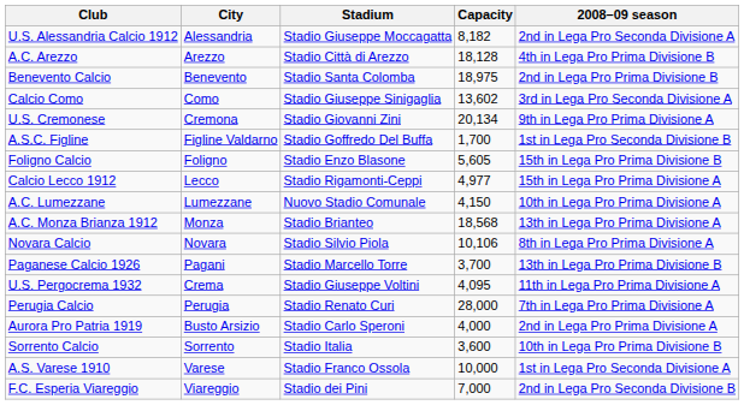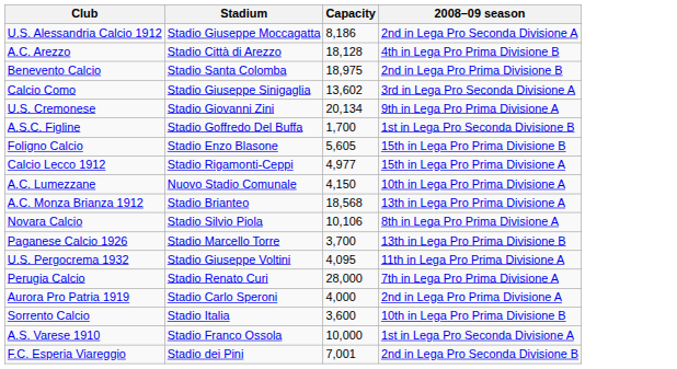 <table class="wikitable sortable">
 <tr>
 <th>Club</th>
-<th>City</th>
 <th>Stadium</th>
 <th>Capacity</th>
 <th>2008–09 season</th>
 </tr>
 <tr>
 <td><a href='#'>U.S. Alessandria Calcio 1912</a></td>
-<td><a href='#'>Alessandria</a></td>
 <td><a href='#'>Stadio Giuseppe Moccagatta</a></td>
-<td>8,182</td>
+<td>8,186</td>
 <td><a href='#'>2nd in Lega Pro Seconda Divisione A</a></td>
 </tr>
 <tr>
 <td><a href='#'>A.C. Arezzo</a></td>
-<td><a href='#'>Arezzo</a></td>
 <td><a href='#'>Stadio Città di Arezzo</a></td>
 <td>18,128</td>
 <td><a href='#'>4th in Lega Pro Prima Divisione B</a></td>
 </tr>
 <tr>
 <td><a href='#'>Benevento Calcio</a></td>
-<td><a href='#'>Benevento</a></td>
 <td><a href='#'>Stadio Santa Colomba</a></td>
 <td>18,975</td>
 <td><a href='#'>2nd in Lega Pro Prima Divisione B</a></td>
 </tr>
 <tr>
 <td><a href='#'>Calcio Como</a></td>
-<td><a href='#'>Como</a></td>
 <td><a href='#'>Stadio Giuseppe Sinigaglia</a></td>
 <td>13,602</td>
 <td><a href='#'>3rd in Lega Pro Seconda Divisione A</a></td>
 </tr>
 <tr>
 <td><a href='#'>U.S. Cremonese</a></td>
-<td><a href='#'>Cremona</a></td>
 <td><a href='#'>Stadio Giovanni Zini</a></td>
 <td>20,134</td>
 <td><a href='#'>9th in Lega Pro Prima Divisione A</a></td>
 </tr>
 <tr>
 <td><a href='#'>A.S.C. Figline</a></td>
-<td><a href='#'>Figline Valdarno</a></td>
 <td><a href='#'>Stadio Goffredo Del Buffa</a></td>
 <td>1,700</td>
 <td><a href='#'>1st in Lega Pro Seconda Divisione B</a></td>
 </tr>
 <tr>
 <td><a href='#'>Foligno Calcio</a></td>
-<td><a href='#'>Foligno</a></td>
 <td><a href='#'>Stadio Enzo Blasone</a></td>
 <td>5,605</td>
 <td><a href='#'>15th in Lega Pro Prima Divisione B</a></td>
 </tr>
 <tr>
 <td><a href='#'>Calcio Lecco 1912</a></td>
-<td><a href='#'>Lecco</a></td>
 <td><a href='#'>Stadio Rigamonti-Ceppi</a></td>
 <td>4,977</td>
 <td><a href='#'>15th in Lega Pro Prima Divisione A</a></td>
 </tr>
 <tr>
 <td><a href='#'>A.C. Lumezzane</a></td>
-<td><a href='#'>Lumezzane</a></td>
 <td><a href='#'>Nuovo Stadio Comunale</a></td>
 <td>4,150</td>
 <td><a href='#'>10th in Lega Pro Prima Divisione A</a></td>
 </tr>
 <tr>
 <td><a href='#'>A.C. Monza Brianza 1912</a></td>
-<td><a href='#'>Monza</a></td>
 <td><a href='#'>Stadio Brianteo</a></td>
 <td>18,568</td>
 <td><a href='#'>13th in Lega Pro Prima Divisione A</a></td>
 </tr>
 <tr>
 <td><a href='#'>Novara Calcio</a></td>
-<td><a href='#'>Novara</a></td>
 <td><a href='#'>Stadio Silvio Piola</a></td>
 <td>10,106</td>
 <td><a href='#'>8th in Lega Pro Prima Divisione A</a></td>
 </tr>
 <tr>
 <td><a href='#'>Paganese Calcio 1926</a></td>
-<td><a href='#'>Pagani</a></td>
 <td><a href='#'>Stadio Marcello Torre</a></td>
 <td>3,700</td>
 <td><a href='#'>13th in Lega Pro Prima Divisione B</a></td>
 </tr>
 <tr>
 <td><a href='#'>U.S. Pergocrema 1932</a></td>
-<td><a href='#'>Crema</a></td>
 <td><a href='#'>Stadio Giuseppe Voltini</a></td>
 <td>4,095</td>
 <td><a href='#'>11th in Lega Pro Prima Divisione A</a></td>
 </tr>
 <tr>
 <td><a href='#'>Perugia Calcio</a></td>
-<td><a href='#'>Perugia</a></td>
 <td><a href='#'>Stadio Renato Curi</a></td>
 <td>28,000</td>
 <td><a href='#'>7th in Lega Pro Prima Divisione A</a></td>
 </tr>
 <tr>
 <td><a href='#'>Aurora Pro Patria 1919</a></td>
-<td><a href='#'>Busto Arsizio</a></td>
 <td><a href='#'>Stadio Carlo Speroni</a></td>
 <td>4,000</td>
 <td><a href='#'>2nd in Lega Pro Prima Divisione A</a></td>
 </tr>
 <tr>
 <td><a href='#'>Sorrento Calcio</a></td>
-<td><a href='#'>Sorrento</a></td>
 <td><a href='#'>Stadio Italia</a></td>
 <td>3,600</td>
 <td><a href='#'>10th in Lega Pro Prima Divisione B</a></td>
 </tr>
 <tr>
 <td><a href='#'>A.S. Varese 1910</a></td>
-<td><a href='#'>Varese</a></td>
 <td><a href='#'>Stadio Franco Ossola</a></td>
 <td>10,000</td>
 <td><a href='#'>1st in Lega Pro Seconda Divisione A</a></td>
 </tr>
 <tr>
 <td><a href='#'>F.C. Esperia Viareggio</a></td>
-<td><a href='#'>Viareggio</a></td>
 <td><a href='#'>Stadio dei Pini</a></td>
-<td>7,000</td>
+<td>7,001</td>
 <td><a href='#'>2nd in Lega Pro Seconda Divisione B</a></td>
 </tr>
 </table>
